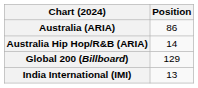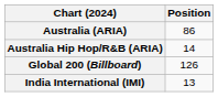 <table class="wikitable sortable plainrowheaders" style="text-align:center">
 <tr>
 <th scope="col">Chart (2024)</th>
 <th scope="col">Position</th>
 </tr>
 <tr>
 <th scope="row">Australia (ARIA)</th>
 <td>86</td>
 </tr>
 <tr>
 <th scope="row">Australia Hip Hop/R&B (ARIA)</th>
 <td>14</td>
 </tr>
 <tr>
 <th scope="row">Global 200 (<em>Billboard</em>)</th>
-<td>129</td>
+<td>126</td>
 </tr>
 <tr>
 <th scope="row">India International (IMI)</th>
 <td>13</td>
 </tr>
 </table>
